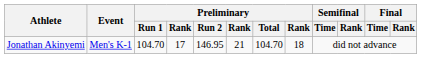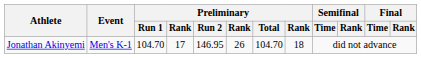 <table class="wikitable" style="font-size:90%">
 <tr>
 <th rowspan=2>Athlete</th>
 <th rowspan=2>Event</th>
 <th colspan="6">Preliminary</th>
 <th colspan="2">Semifinal</th>
 <th colspan="2">Final</th>
 </tr>
 <tr style="font-size:95%">
 <th>Run 1</th>
 <th>Rank</th>
 <th>Run 2</th>
 <th>Rank</th>
 <th>Total</th>
 <th>Rank</th>
 <th>Time</th>
 <th>Rank</th>
 <th>Time</th>
 <th>Rank</th>
 </tr>
 <tr align=center>
 <td align=left><a href='#'>Jonathan Akinyemi</a></td>
 <td align=left><a href='#'>Men's K-1</a></td>
 <td>104.70</td>
 <td>17</td>
 <td>146.95</td>
-<td>21</td>
+<td>26</td>
 <td>104.70</td>
 <td>18</td>
 <td colspan=4>did not advance</td>
 </tr>
 </table>
